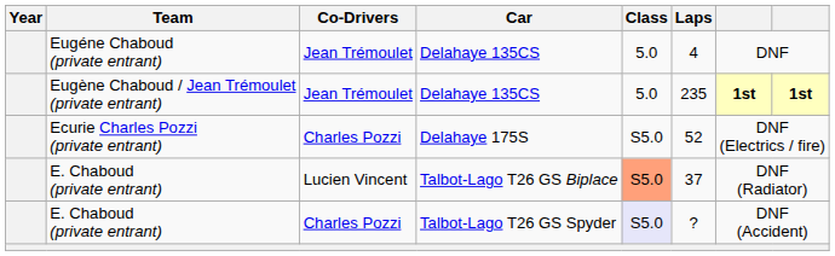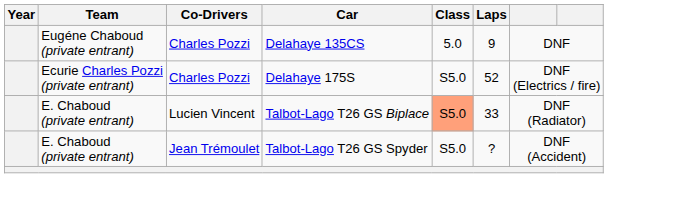 <table class="wikitable" style="text-align:center; font-size:90%">
 <tr>
 <th>Year</th>
 <th>Team</th>
 <th>Co-Drivers</th>
 <th>Car</th>
 <th>Class</th>
 <th>Laps</th>
 <th></th>
 <th></th>
 </tr>
 <tr>
 <th></th>
 <td align=left> Eugéne Chaboud<br><em>(private entrant)</em></td>
-<td align=left> <a href='#'>Jean Trémoulet</a></td>
+<td align=left> <a href='#'>Charles Pozzi</a></td>
 <td align=left><a href='#'>Delahaye 135CS</a></td>
 <td>5.0</td>
-<td>4</td>
+<td>9</td>
 <td colspan=2>DNF</td>
-</tr>
-<tr>
-<th></th>
-<td align=left> Eugène Chaboud / <a href='#'>Jean Trémoulet</a><br><em>(private entrant)</em></td>
-<td align=left> <a href='#'>Jean Trémoulet</a></td>
-<td align=left><a href='#'>Delahaye 135CS</a></td>
-<td>5.0</td>
-<td>235</td>
-<td style="background:#ffffbf;"><strong>1st</strong></td>
-<td style="background:#ffffbf;"><strong>1st</strong></td>
 </tr>
 <tr>
 <th></th>
 <td align=left> Ecurie <a href='#'>Charles Pozzi</a><br><em>(private entrant)</em></td>
 <td align=left> <a href='#'>Charles Pozzi</a></td>
 <td align=left><a href='#'>Delahaye</a> 175S</td>
 <td>S5.0</td>
 <td>52</td>
 <td colspan=2>DNF<br>(Electrics / fire)</td>
 </tr>
 <tr>
 <th></th>
 <td align=left> E. Chaboud<br><em>(private entrant)</em></td>
 <td align=left> Lucien Vincent</td>
 <td align=left><a href='#'>Talbot-Lago</a> T26 GS <em>Biplace</em></td>
 <td style="background: lightsalmon;">S5.0</td>
-<td>37</td>
+<td>33</td>
 <td colspan=2>DNF<br>(Radiator)</td>
 </tr>
 <tr>
 <th></th>
 <td align=left> E. Chaboud<br><em>(private entrant)</em></td>
-<td align=left> <a href='#'>Charles Pozzi</a></td>
+<td align=left> <a href='#'>Jean Trémoulet</a></td>
 <td align=left><a href='#'>Talbot-Lago</a> T26 GS Spyder</td>
-<td style="background: lavender;">S5.0</td>
+<td>S5.0</td>
 <td>?</td>
 <td colspan=2>DNF<br>(Accident)</td>
 </tr>
 <tr>
 <th colspan="8"></th>
 </tr>
 </table>
